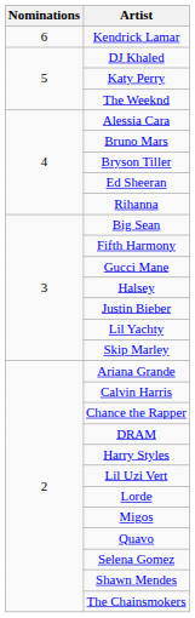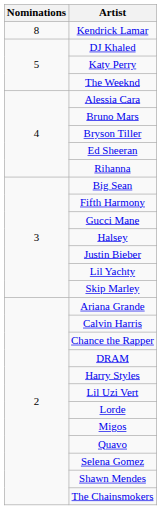 <table class="wikitable" rowspan="2" style="text-align:center">
 <tr>
 <th scope="col" style="width:55px;">Nominations</th>
 <th scope="col" style="text-align:center;">Artist</th>
 </tr>
 <tr>
-<td style="text-align:center">6</td>
+<td style="text-align:center">8</td>
 <td><a href='#'>Kendrick Lamar</a></td>
 </tr>
 <tr>
 <td rowspan="3" style="text-align:center">5</td>
 <td><a href='#'>DJ Khaled</a></td>
 </tr>
 <tr>
 <td><a href='#'>Katy Perry</a></td>
 </tr>
 <tr>
 <td><a href='#'>The Weeknd</a></td>
 </tr>
 <tr>
 <td rowspan="5" style="text-align:center">4</td>
 <td><a href='#'>Alessia Cara</a></td>
 </tr>
 <tr>
 <td><a href='#'>Bruno Mars</a></td>
 </tr>
 <tr>
 <td><a href='#'>Bryson Tiller</a></td>
 </tr>
 <tr>
 <td><a href='#'>Ed Sheeran</a></td>
 </tr>
 <tr>
 <td><a href='#'>Rihanna</a></td>
 </tr>
 <tr>
 <td rowspan="7" style="text-align:center">3</td>
 <td><a href='#'>Big Sean</a></td>
 </tr>
 <tr>
 <td><a href='#'>Fifth Harmony</a></td>
 </tr>
 <tr>
 <td><a href='#'>Gucci Mane</a></td>
 </tr>
 <tr>
 <td><a href='#'>Halsey</a></td>
 </tr>
 <tr>
 <td><a href='#'>Justin Bieber</a></td>
 </tr>
 <tr>
 <td><a href='#'>Lil Yachty</a></td>
 </tr>
 <tr>
 <td><a href='#'>Skip Marley</a></td>
 </tr>
 <tr>
 <td rowspan="12" style="text-align:center">2</td>
 <td><a href='#'>Ariana Grande</a></td>
 </tr>
 <tr>
 <td><a href='#'>Calvin Harris</a></td>
 </tr>
 <tr>
 <td><a href='#'>Chance the Rapper</a></td>
 </tr>
 <tr>
 <td><a href='#'>DRAM</a></td>
 </tr>
 <tr>
 <td><a href='#'>Harry Styles</a></td>
 </tr>
 <tr>
 <td><a href='#'>Lil Uzi Vert</a></td>
 </tr>
 <tr>
 <td><a href='#'>Lorde</a></td>
 </tr>
 <tr>
 <td><a href='#'>Migos</a></td>
 </tr>
 <tr>
 <td><a href='#'>Quavo</a></td>
 </tr>
 <tr>
 <td><a href='#'>Selena Gomez</a></td>
 </tr>
 <tr>
 <td><a href='#'>Shawn Mendes</a></td>
 </tr>
 <tr>
 <td><a href='#'>The Chainsmokers</a></td>
 </tr>
 </table>
